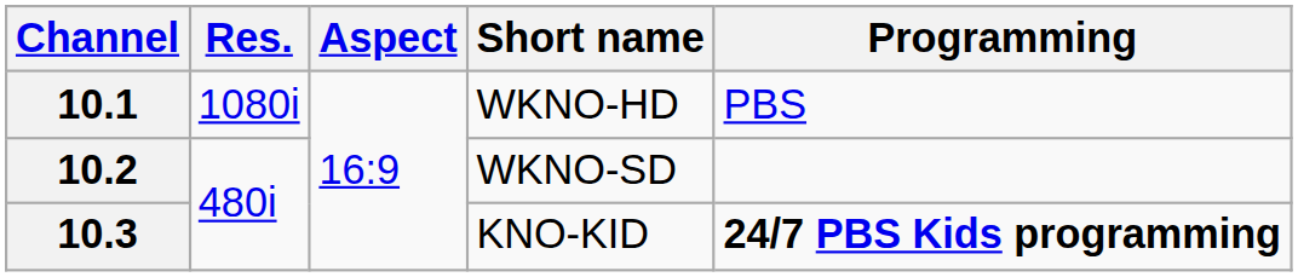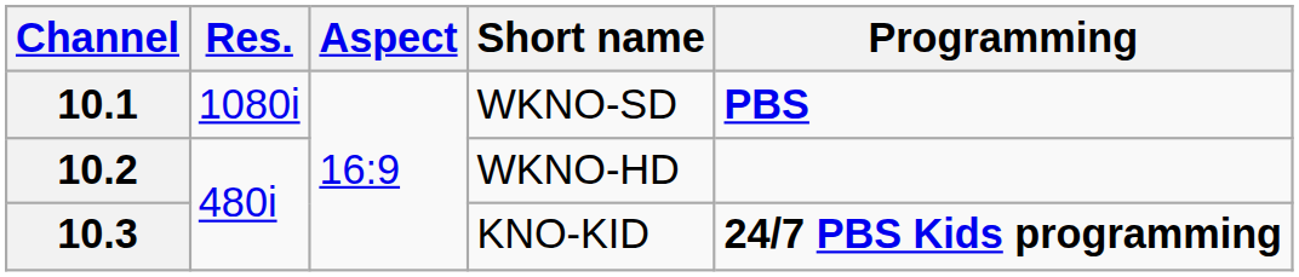 <table class="wikitable">
 <tr>
 <th scope = "col"><a href='#'>Channel</a></th>
 <th scope = "col"><a href='#'>Res.</a></th>
 <th scope = "col"><a href='#'>Aspect</a></th>
 <th scope = "col">Short name</th>
 <th scope = "col">Programming</th>
 </tr>
 <tr>
 <th scope = "row">10.1</th>
 <td><a href='#'>1080i</a></td>
 <td rowspan="3"><a href='#'>16:9</a></td>
-<td>WKNO-HD</td>
-<td><a href='#'>PBS</a></td>
+<td>WKNO-SD</td>
+<td><strong><a href='#'>PBS</a></strong></td>
 </tr>
 <tr>
 <th scope = "row">10.2</th>
 <td rowspan="2"><a href='#'>480i</a></td>
-<td>WKNO-SD</td>
+<td>WKNO-HD</td>
 <td></td>
 </tr>
 <tr>
 <th scope = "row">10.3</th>
 <td>KNO-KID</td>
 <td><strong>24/7 <a href='#'>PBS Kids</a> programming</strong></td>
 </tr>
 </table>
